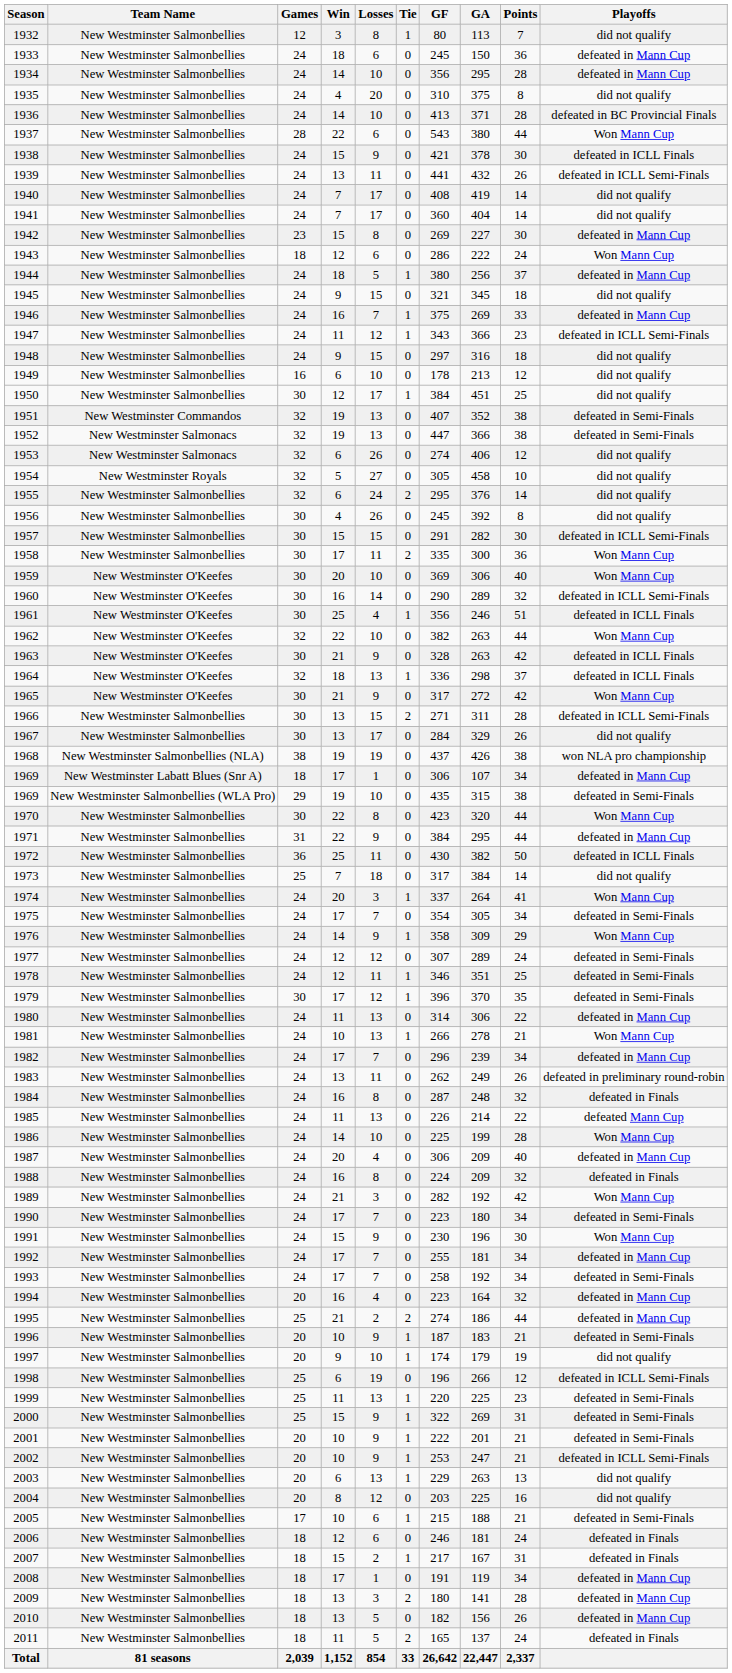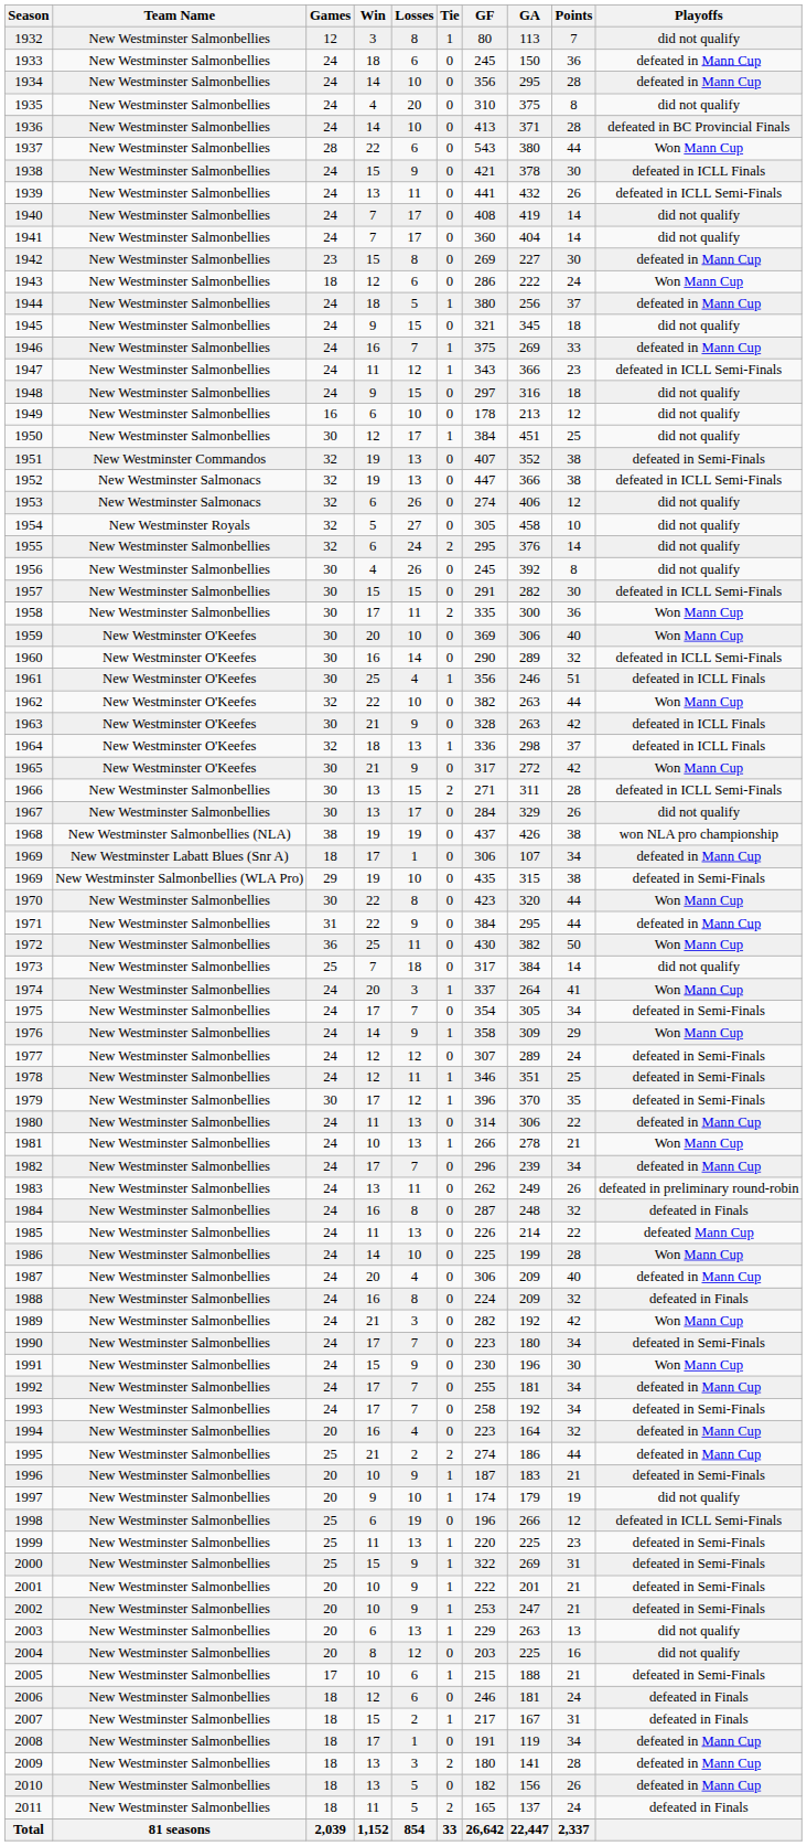 <table class="wikitable">
 <tr align="center" bgcolor="#e0e0e0">
 <th>Season</th>
 <th>Team Name</th>
 <th>Games</th>
 <th>Win</th>
 <th>Losses</th>
 <th>Tie</th>
 <th>GF</th>
 <th>GA</th>
 <th>Points</th>
 <th>Playoffs</th>
 </tr>
 <tr align="center" bgcolor="#f0f0f0">
 <td>1932</td>
 <td>New Westminster Salmonbellies</td>
 <td>12</td>
 <td>3</td>
 <td>8</td>
 <td>1</td>
 <td>80</td>
 <td>113</td>
 <td>7</td>
 <td>did not qualify</td>
 </tr>
 <tr align="center">
 <td>1933</td>
 <td>New Westminster Salmonbellies</td>
 <td>24</td>
 <td>18</td>
 <td>6</td>
 <td>0</td>
 <td>245</td>
 <td>150</td>
 <td>36</td>
 <td>defeated in <a href='#'>Mann Cup</a></td>
 </tr>
 <tr align="center" bgcolor="#f0f0f0">
 <td>1934</td>
 <td>New Westminster Salmonbellies</td>
 <td>24</td>
 <td>14</td>
 <td>10</td>
 <td>0</td>
 <td>356</td>
 <td>295</td>
 <td>28</td>
 <td>defeated in <a href='#'>Mann Cup</a></td>
 </tr>
 <tr align="center">
 <td>1935</td>
 <td>New Westminster Salmonbellies</td>
 <td>24</td>
 <td>4</td>
 <td>20</td>
 <td>0</td>
 <td>310</td>
 <td>375</td>
 <td>8</td>
 <td>did not qualify</td>
 </tr>
 <tr align="center" bgcolor="#f0f0f0">
 <td>1936</td>
 <td>New Westminster Salmonbellies</td>
 <td>24</td>
 <td>14</td>
 <td>10</td>
 <td>0</td>
 <td>413</td>
 <td>371</td>
 <td>28</td>
 <td>defeated in BC Provincial Finals</td>
 </tr>
 <tr align="center">
 <td>1937</td>
 <td>New Westminster Salmonbellies</td>
 <td>28</td>
 <td>22</td>
 <td>6</td>
 <td>0</td>
 <td>543</td>
 <td>380</td>
 <td>44</td>
 <td>Won <a href='#'>Mann Cup</a></td>
 </tr>
 <tr align="center" bgcolor="#f0f0f0">
 <td>1938</td>
 <td>New Westminster Salmonbellies</td>
 <td>24</td>
 <td>15</td>
 <td>9</td>
 <td>0</td>
 <td>421</td>
 <td>378</td>
 <td>30</td>
 <td>defeated in ICLL Finals</td>
 </tr>
 <tr align="center">
 <td>1939</td>
 <td>New Westminster Salmonbellies</td>
 <td>24</td>
 <td>13</td>
 <td>11</td>
 <td>0</td>
 <td>441</td>
 <td>432</td>
 <td>26</td>
 <td>defeated in ICLL Semi-Finals</td>
 </tr>
 <tr align="center" bgcolor="#f0f0f0">
 <td>1940</td>
 <td>New Westminster Salmonbellies</td>
 <td>24</td>
 <td>7</td>
 <td>17</td>
 <td>0</td>
 <td>408</td>
 <td>419</td>
 <td>14</td>
 <td>did not qualify</td>
 </tr>
 <tr align="center">
 <td>1941</td>
 <td>New Westminster Salmonbellies</td>
 <td>24</td>
 <td>7</td>
 <td>17</td>
 <td>0</td>
 <td>360</td>
 <td>404</td>
 <td>14</td>
 <td>did not qualify</td>
 </tr>
 <tr align="center" bgcolor="#f0f0f0">
 <td>1942</td>
 <td>New Westminster Salmonbellies</td>
 <td>23</td>
 <td>15</td>
 <td>8</td>
 <td>0</td>
 <td>269</td>
 <td>227</td>
 <td>30</td>
 <td>defeated in <a href='#'>Mann Cup</a></td>
 </tr>
 <tr align="center">
 <td>1943</td>
 <td>New Westminster Salmonbellies</td>
 <td>18</td>
 <td>12</td>
 <td>6</td>
 <td>0</td>
 <td>286</td>
 <td>222</td>
 <td>24</td>
 <td>Won <a href='#'>Mann Cup</a></td>
 </tr>
 <tr align="center" bgcolor="#f0f0f0">
 <td>1944</td>
 <td>New Westminster Salmonbellies</td>
 <td>24</td>
 <td>18</td>
 <td>5</td>
 <td>1</td>
 <td>380</td>
 <td>256</td>
 <td>37</td>
 <td>defeated in <a href='#'>Mann Cup</a></td>
 </tr>
 <tr align="center">
 <td>1945</td>
 <td>New Westminster Salmonbellies</td>
 <td>24</td>
 <td>9</td>
 <td>15</td>
 <td>0</td>
 <td>321</td>
 <td>345</td>
 <td>18</td>
 <td>did not qualify</td>
 </tr>
 <tr align="center" bgcolor="#f0f0f0">
 <td>1946</td>
 <td>New Westminster Salmonbellies</td>
 <td>24</td>
 <td>16</td>
 <td>7</td>
 <td>1</td>
 <td>375</td>
 <td>269</td>
 <td>33</td>
 <td>defeated in <a href='#'>Mann Cup</a></td>
 </tr>
 <tr align="center">
 <td>1947</td>
 <td>New Westminster Salmonbellies</td>
 <td>24</td>
 <td>11</td>
 <td>12</td>
 <td>1</td>
 <td>343</td>
 <td>366</td>
 <td>23</td>
 <td>defeated in ICLL Semi-Finals</td>
 </tr>
 <tr align="center" bgcolor="#f0f0f0">
 <td>1948</td>
 <td>New Westminster Salmonbellies</td>
 <td>24</td>
 <td>9</td>
 <td>15</td>
 <td>0</td>
 <td>297</td>
 <td>316</td>
 <td>18</td>
 <td>did not qualify</td>
 </tr>
 <tr align="center">
 <td>1949</td>
 <td>New Westminster Salmonbellies</td>
 <td>16</td>
 <td>6</td>
 <td>10</td>
 <td>0</td>
 <td>178</td>
 <td>213</td>
 <td>12</td>
 <td>did not qualify</td>
 </tr>
 <tr align="center">
 <td>1950</td>
 <td>New Westminster Salmonbellies</td>
 <td>30</td>
 <td>12</td>
 <td>17</td>
 <td>1</td>
 <td>384</td>
 <td>451</td>
 <td>25</td>
 <td>did not qualify</td>
 </tr>
 <tr align="center" bgcolor="#f0f0f0">
 <td>1951</td>
 <td>New Westminster Commandos</td>
 <td>32</td>
 <td>19</td>
 <td>13</td>
 <td>0</td>
 <td>407</td>
 <td>352</td>
 <td>38</td>
 <td>defeated in Semi-Finals</td>
 </tr>
 <tr align="center">
 <td>1952</td>
 <td>New Westminster Salmonacs</td>
 <td>32</td>
 <td>19</td>
 <td>13</td>
 <td>0</td>
 <td>447</td>
 <td>366</td>
 <td>38</td>
-<td>defeated in Semi-Finals</td>
+<td>defeated in ICLL Semi-Finals</td>
 </tr>
 <tr align="center" bgcolor="#f0f0f0">
 <td>1953</td>
 <td>New Westminster Salmonacs</td>
 <td>32</td>
 <td>6</td>
 <td>26</td>
 <td>0</td>
 <td>274</td>
 <td>406</td>
 <td>12</td>
 <td>did not qualify</td>
 </tr>
 <tr align="center">
 <td>1954</td>
 <td>New Westminster Royals</td>
 <td>32</td>
 <td>5</td>
 <td>27</td>
 <td>0</td>
 <td>305</td>
 <td>458</td>
 <td>10</td>
 <td>did not qualify</td>
 </tr>
 <tr align="center" bgcolor="#f0f0f0">
 <td>1955</td>
 <td>New Westminster Salmonbellies</td>
 <td>32</td>
 <td>6</td>
 <td>24</td>
 <td>2</td>
 <td>295</td>
 <td>376</td>
 <td>14</td>
 <td>did not qualify</td>
 </tr>
 <tr align="center">
 <td>1956</td>
 <td>New Westminster Salmonbellies</td>
 <td>30</td>
 <td>4</td>
 <td>26</td>
 <td>0</td>
 <td>245</td>
 <td>392</td>
 <td>8</td>
 <td>did not qualify</td>
 </tr>
 <tr align="center" bgcolor="#f0f0f0">
 <td>1957</td>
 <td>New Westminster Salmonbellies</td>
 <td>30</td>
 <td>15</td>
 <td>15</td>
 <td>0</td>
 <td>291</td>
 <td>282</td>
 <td>30</td>
 <td>defeated in ICLL Semi-Finals</td>
 </tr>
 <tr align="center">
 <td>1958</td>
 <td>New Westminster Salmonbellies</td>
 <td>30</td>
 <td>17</td>
 <td>11</td>
 <td>2</td>
 <td>335</td>
 <td>300</td>
 <td>36</td>
 <td>Won <a href='#'>Mann Cup</a></td>
 </tr>
 <tr align="center" bgcolor="#f0f0f0">
 <td>1959</td>
 <td>New Westminster O'Keefes</td>
 <td>30</td>
 <td>20</td>
 <td>10</td>
 <td>0</td>
 <td>369</td>
 <td>306</td>
 <td>40</td>
 <td>Won <a href='#'>Mann Cup</a></td>
 </tr>
 <tr align="center">
 <td>1960</td>
 <td>New Westminster O'Keefes</td>
 <td>30</td>
 <td>16</td>
 <td>14</td>
 <td>0</td>
 <td>290</td>
 <td>289</td>
 <td>32</td>
 <td>defeated in ICLL Semi-Finals</td>
 </tr>
 <tr align="center" bgcolor="#f0f0f0">
 <td>1961</td>
 <td>New Westminster O'Keefes</td>
 <td>30</td>
 <td>25</td>
 <td>4</td>
 <td>1</td>
 <td>356</td>
 <td>246</td>
 <td>51</td>
 <td>defeated in ICLL Finals</td>
 </tr>
 <tr align="center">
 <td>1962</td>
 <td>New Westminster O'Keefes</td>
 <td>32</td>
 <td>22</td>
 <td>10</td>
 <td>0</td>
 <td>382</td>
 <td>263</td>
 <td>44</td>
 <td>Won <a href='#'>Mann Cup</a></td>
 </tr>
 <tr align="center" bgcolor="#f0f0f0">
 <td>1963</td>
 <td>New Westminster O'Keefes</td>
 <td>30</td>
 <td>21</td>
 <td>9</td>
 <td>0</td>
 <td>328</td>
 <td>263</td>
 <td>42</td>
 <td>defeated in ICLL Finals</td>
 </tr>
 <tr align="center">
 <td>1964</td>
 <td>New Westminster O'Keefes</td>
 <td>32</td>
 <td>18</td>
 <td>13</td>
 <td>1</td>
 <td>336</td>
 <td>298</td>
 <td>37</td>
 <td>defeated in ICLL Finals</td>
 </tr>
 <tr align="center" bgcolor="#f0f0f0">
 <td>1965</td>
 <td>New Westminster O'Keefes</td>
 <td>30</td>
 <td>21</td>
 <td>9</td>
 <td>0</td>
 <td>317</td>
 <td>272</td>
 <td>42</td>
 <td>Won <a href='#'>Mann Cup</a></td>
 </tr>
 <tr align="center">
 <td>1966</td>
 <td>New Westminster Salmonbellies</td>
 <td>30</td>
 <td>13</td>
 <td>15</td>
 <td>2</td>
 <td>271</td>
 <td>311</td>
 <td>28</td>
 <td>defeated in ICLL Semi-Finals</td>
 </tr>
 <tr align="center" bgcolor="#f0f0f0">
 <td>1967</td>
 <td>New Westminster Salmonbellies</td>
 <td>30</td>
 <td>13</td>
 <td>17</td>
 <td>0</td>
 <td>284</td>
 <td>329</td>
 <td>26</td>
 <td>did not qualify</td>
 </tr>
 <tr align="center">
 <td>1968</td>
 <td>New Westminster Salmonbellies (NLA)</td>
 <td>38</td>
 <td>19</td>
 <td>19</td>
 <td>0</td>
 <td>437</td>
 <td>426</td>
 <td>38</td>
 <td>won NLA pro championship</td>
 </tr>
 <tr align="center" bgcolor="#f0f0f0">
 <td>1969</td>
 <td>New Westminster Labatt Blues (Snr A)</td>
 <td>18</td>
 <td>17</td>
 <td>1</td>
 <td>0</td>
 <td>306</td>
 <td>107</td>
 <td>34</td>
 <td>defeated in <a href='#'>Mann Cup</a></td>
 </tr>
 <tr align="center">
 <td>1969</td>
 <td>New Westminster Salmonbellies (WLA Pro)</td>
 <td>29</td>
 <td>19</td>
 <td>10</td>
 <td>0</td>
 <td>435</td>
 <td>315</td>
 <td>38</td>
 <td>defeated in Semi-Finals</td>
 </tr>
 <tr align="center" bgcolor="#f0f0f0">
 <td>1970</td>
 <td>New Westminster Salmonbellies</td>
 <td>30</td>
 <td>22</td>
 <td>8</td>
 <td>0</td>
 <td>423</td>
 <td>320</td>
 <td>44</td>
 <td>Won <a href='#'>Mann Cup</a></td>
 </tr>
 <tr align="center">
 <td>1971</td>
 <td>New Westminster Salmonbellies</td>
 <td>31</td>
 <td>22</td>
 <td>9</td>
 <td>0</td>
 <td>384</td>
 <td>295</td>
 <td>44</td>
 <td>defeated in <a href='#'>Mann Cup</a></td>
 </tr>
 <tr align="center" bgcolor="#f0f0f0">
 <td>1972</td>
 <td>New Westminster Salmonbellies</td>
 <td>36</td>
 <td>25</td>
 <td>11</td>
 <td>0</td>
 <td>430</td>
 <td>382</td>
 <td>50</td>
-<td>defeated in ICLL Finals</td>
+<td>Won <a href='#'>Mann Cup</a></td>
 </tr>
 <tr align="center">
 <td>1973</td>
 <td>New Westminster Salmonbellies</td>
 <td>25</td>
 <td>7</td>
 <td>18</td>
 <td>0</td>
 <td>317</td>
 <td>384</td>
 <td>14</td>
 <td>did not qualify</td>
 </tr>
 <tr align="center" bgcolor="#f0f0f0">
 <td>1974</td>
 <td>New Westminster Salmonbellies</td>
 <td>24</td>
 <td>20</td>
 <td>3</td>
 <td>1</td>
 <td>337</td>
 <td>264</td>
 <td>41</td>
 <td>Won <a href='#'>Mann Cup</a></td>
 </tr>
 <tr align="center">
 <td>1975</td>
 <td>New Westminster Salmonbellies</td>
 <td>24</td>
 <td>17</td>
 <td>7</td>
 <td>0</td>
 <td>354</td>
 <td>305</td>
 <td>34</td>
 <td>defeated in Semi-Finals</td>
 </tr>
 <tr align="center" bgcolor="#f0f0f0">
 <td>1976</td>
 <td>New Westminster Salmonbellies</td>
 <td>24</td>
 <td>14</td>
 <td>9</td>
 <td>1</td>
 <td>358</td>
 <td>309</td>
 <td>29</td>
 <td>Won <a href='#'>Mann Cup</a></td>
 </tr>
 <tr align="center">
 <td>1977</td>
 <td>New Westminster Salmonbellies</td>
 <td>24</td>
 <td>12</td>
 <td>12</td>
 <td>0</td>
 <td>307</td>
 <td>289</td>
 <td>24</td>
 <td>defeated in Semi-Finals</td>
 </tr>
 <tr align="center" bgcolor="#f0f0f0">
 <td>1978</td>
 <td>New Westminster Salmonbellies</td>
 <td>24</td>
 <td>12</td>
 <td>11</td>
 <td>1</td>
 <td>346</td>
 <td>351</td>
 <td>25</td>
 <td>defeated in Semi-Finals</td>
 </tr>
 <tr align="center">
 <td>1979</td>
 <td>New Westminster Salmonbellies</td>
 <td>30</td>
 <td>17</td>
 <td>12</td>
 <td>1</td>
 <td>396</td>
 <td>370</td>
 <td>35</td>
 <td>defeated in Semi-Finals</td>
 </tr>
 <tr align="center" bgcolor="#f0f0f0">
 <td>1980</td>
 <td>New Westminster Salmonbellies</td>
 <td>24</td>
 <td>11</td>
 <td>13</td>
 <td>0</td>
 <td>314</td>
 <td>306</td>
 <td>22</td>
 <td>defeated in <a href='#'>Mann Cup</a></td>
 </tr>
 <tr align="center">
 <td>1981</td>
 <td>New Westminster Salmonbellies</td>
 <td>24</td>
 <td>10</td>
 <td>13</td>
 <td>1</td>
 <td>266</td>
 <td>278</td>
 <td>21</td>
 <td>Won <a href='#'>Mann Cup</a></td>
 </tr>
 <tr align="center" bgcolor="#f0f0f0">
 <td>1982</td>
 <td>New Westminster Salmonbellies</td>
 <td>24</td>
 <td>17</td>
 <td>7</td>
 <td>0</td>
 <td>296</td>
 <td>239</td>
 <td>34</td>
 <td>defeated in <a href='#'>Mann Cup</a></td>
 </tr>
 <tr align="center">
 <td>1983</td>
 <td>New Westminster Salmonbellies</td>
 <td>24</td>
 <td>13</td>
 <td>11</td>
 <td>0</td>
 <td>262</td>
 <td>249</td>
 <td>26</td>
 <td>defeated in preliminary round-robin</td>
 </tr>
 <tr align="center" bgcolor="#f0f0f0">
 <td>1984</td>
 <td>New Westminster Salmonbellies</td>
 <td>24</td>
 <td>16</td>
 <td>8</td>
 <td>0</td>
 <td>287</td>
 <td>248</td>
 <td>32</td>
 <td>defeated in Finals</td>
 </tr>
 <tr align="center">
 <td>1985</td>
 <td>New Westminster Salmonbellies</td>
 <td>24</td>
 <td>11</td>
 <td>13</td>
 <td>0</td>
 <td>226</td>
 <td>214</td>
 <td>22</td>
 <td>defeated <a href='#'>Mann Cup</a></td>
 </tr>
 <tr align="center" bgcolor="#f0f0f0">
 <td>1986</td>
 <td>New Westminster Salmonbellies</td>
 <td>24</td>
 <td>14</td>
 <td>10</td>
 <td>0</td>
 <td>225</td>
 <td>199</td>
 <td>28</td>
 <td>Won <a href='#'>Mann Cup</a></td>
 </tr>
 <tr align="center">
 <td>1987</td>
 <td>New Westminster Salmonbellies</td>
 <td>24</td>
 <td>20</td>
 <td>4</td>
 <td>0</td>
 <td>306</td>
 <td>209</td>
 <td>40</td>
 <td>defeated in <a href='#'>Mann Cup</a></td>
 </tr>
 <tr align="center" bgcolor="#f0f0f0">
 <td>1988</td>
 <td>New Westminster Salmonbellies</td>
 <td>24</td>
 <td>16</td>
 <td>8</td>
 <td>0</td>
 <td>224</td>
 <td>209</td>
 <td>32</td>
 <td>defeated in Finals</td>
 </tr>
 <tr align="center">
 <td>1989</td>
 <td>New Westminster Salmonbellies</td>
 <td>24</td>
 <td>21</td>
 <td>3</td>
 <td>0</td>
 <td>282</td>
 <td>192</td>
 <td>42</td>
 <td>Won <a href='#'>Mann Cup</a></td>
 </tr>
 <tr align="center" bgcolor="#f0f0f0">
 <td>1990</td>
 <td>New Westminster Salmonbellies</td>
 <td>24</td>
 <td>17</td>
 <td>7</td>
 <td>0</td>
 <td>223</td>
 <td>180</td>
 <td>34</td>
 <td>defeated in Semi-Finals</td>
 </tr>
 <tr align="center">
 <td>1991</td>
 <td>New Westminster Salmonbellies</td>
 <td>24</td>
 <td>15</td>
 <td>9</td>
 <td>0</td>
 <td>230</td>
 <td>196</td>
 <td>30</td>
 <td>Won <a href='#'>Mann Cup</a></td>
 </tr>
 <tr align="center" bgcolor="#f0f0f0">
 <td>1992</td>
 <td>New Westminster Salmonbellies</td>
 <td>24</td>
 <td>17</td>
 <td>7</td>
 <td>0</td>
 <td>255</td>
 <td>181</td>
 <td>34</td>
 <td>defeated in <a href='#'>Mann Cup</a></td>
 </tr>
 <tr align="center">
 <td>1993</td>
 <td>New Westminster Salmonbellies</td>
 <td>24</td>
 <td>17</td>
 <td>7</td>
 <td>0</td>
 <td>258</td>
 <td>192</td>
 <td>34</td>
 <td>defeated in Semi-Finals</td>
 </tr>
 <tr align="center" bgcolor="#f0f0f0">
 <td>1994</td>
 <td>New Westminster Salmonbellies</td>
 <td>20</td>
 <td>16</td>
 <td>4</td>
 <td>0</td>
 <td>223</td>
 <td>164</td>
 <td>32</td>
 <td>defeated in <a href='#'>Mann Cup</a></td>
 </tr>
 <tr align="center">
 <td>1995</td>
 <td>New Westminster Salmonbellies</td>
 <td>25</td>
 <td>21</td>
 <td>2</td>
 <td>2</td>
 <td>274</td>
 <td>186</td>
 <td>44</td>
 <td>defeated in <a href='#'>Mann Cup</a></td>
 </tr>
 <tr align="center" bgcolor="#f0f0f0">
 <td>1996</td>
 <td>New Westminster Salmonbellies</td>
 <td>20</td>
 <td>10</td>
 <td>9</td>
 <td>1</td>
 <td>187</td>
 <td>183</td>
 <td>21</td>
 <td>defeated in Semi-Finals</td>
 </tr>
 <tr align="center">
 <td>1997</td>
 <td>New Westminster Salmonbellies</td>
 <td>20</td>
 <td>9</td>
 <td>10</td>
 <td>1</td>
 <td>174</td>
 <td>179</td>
 <td>19</td>
 <td>did not qualify</td>
 </tr>
 <tr align="center" bgcolor="#f0f0f0">
 <td>1998</td>
 <td>New Westminster Salmonbellies</td>
 <td>25</td>
 <td>6</td>
 <td>19</td>
 <td>0</td>
 <td>196</td>
 <td>266</td>
 <td>12</td>
 <td>defeated in ICLL Semi-Finals</td>
 </tr>
 <tr align="center">
 <td>1999</td>
 <td>New Westminster Salmonbellies</td>
 <td>25</td>
 <td>11</td>
 <td>13</td>
 <td>1</td>
 <td>220</td>
 <td>225</td>
 <td>23</td>
 <td>defeated in Semi-Finals</td>
 </tr>
 <tr align="center" bgcolor="#f0f0f0">
 <td>2000</td>
 <td>New Westminster Salmonbellies</td>
 <td>25</td>
 <td>15</td>
 <td>9</td>
 <td>1</td>
 <td>322</td>
 <td>269</td>
 <td>31</td>
 <td>defeated in Semi-Finals</td>
 </tr>
 <tr align="center">
 <td>2001</td>
 <td>New Westminster Salmonbellies</td>
 <td>20</td>
 <td>10</td>
 <td>9</td>
 <td>1</td>
 <td>222</td>
 <td>201</td>
 <td>21</td>
 <td>defeated in Semi-Finals</td>
 </tr>
 <tr align="center" bgcolor="#f0f0f0">
 <td>2002</td>
 <td>New Westminster Salmonbellies</td>
 <td>20</td>
 <td>10</td>
 <td>9</td>
 <td>1</td>
 <td>253</td>
 <td>247</td>
 <td>21</td>
-<td>defeated in ICLL Semi-Finals</td>
+<td>defeated in Semi-Finals</td>
 </tr>
 <tr align="center">
 <td>2003</td>
 <td>New Westminster Salmonbellies</td>
 <td>20</td>
 <td>6</td>
 <td>13</td>
 <td>1</td>
 <td>229</td>
 <td>263</td>
 <td>13</td>
 <td>did not qualify</td>
 </tr>
 <tr align="center" bgcolor="#f0f0f0">
 <td>2004</td>
 <td>New Westminster Salmonbellies</td>
 <td>20</td>
 <td>8</td>
 <td>12</td>
 <td>0</td>
 <td>203</td>
 <td>225</td>
 <td>16</td>
 <td>did not qualify</td>
 </tr>
 <tr align="center">
 <td>2005</td>
 <td>New Westminster Salmonbellies</td>
 <td>17</td>
 <td>10</td>
 <td>6</td>
 <td>1</td>
 <td>215</td>
 <td>188</td>
 <td>21</td>
 <td>defeated in Semi-Finals</td>
 </tr>
 <tr align="center" bgcolor="#f0f0f0">
 <td>2006</td>
 <td>New Westminster Salmonbellies</td>
 <td>18</td>
 <td>12</td>
 <td>6</td>
 <td>0</td>
 <td>246</td>
 <td>181</td>
 <td>24</td>
 <td>defeated in Finals</td>
 </tr>
 <tr align="center">
 <td>2007</td>
 <td>New Westminster Salmonbellies</td>
 <td>18</td>
 <td>15</td>
 <td>2</td>
 <td>1</td>
 <td>217</td>
 <td>167</td>
 <td>31</td>
 <td>defeated in Finals</td>
 </tr>
 <tr align="center" bgcolor="#f0f0f0">
 <td>2008</td>
 <td>New Westminster Salmonbellies</td>
 <td>18</td>
 <td>17</td>
 <td>1</td>
 <td>0</td>
 <td>191</td>
 <td>119</td>
 <td>34</td>
 <td>defeated in <a href='#'>Mann Cup</a></td>
 </tr>
 <tr align="center">
 <td>2009</td>
 <td>New Westminster Salmonbellies</td>
 <td>18</td>
 <td>13</td>
 <td>3</td>
 <td>2</td>
 <td>180</td>
 <td>141</td>
 <td>28</td>
 <td>defeated in <a href='#'>Mann Cup</a></td>
 </tr>
 <tr align="center" bgcolor="#f0f0f0">
 <td>2010</td>
 <td>New Westminster Salmonbellies</td>
 <td>18</td>
 <td>13</td>
 <td>5</td>
 <td>0</td>
 <td>182</td>
 <td>156</td>
 <td>26</td>
 <td>defeated in <a href='#'>Mann Cup</a></td>
 </tr>
 <tr align="center">
 <td>2011</td>
 <td>New Westminster Salmonbellies</td>
 <td>18</td>
 <td>11</td>
 <td>5</td>
 <td>2</td>
 <td>165</td>
 <td>137</td>
 <td>24</td>
 <td>defeated in Finals</td>
 </tr>
 <tr align="center" bgcolor="#e0e0e0">
 <th>Total</th>
 <th>81 seasons</th>
 <th>2,039</th>
 <th>1,152</th>
 <th>854</th>
 <th>33</th>
 <th>26,642</th>
 <th>22,447</th>
 <th>2,337</th>
 <th> </th>
 </tr>
 </table>
